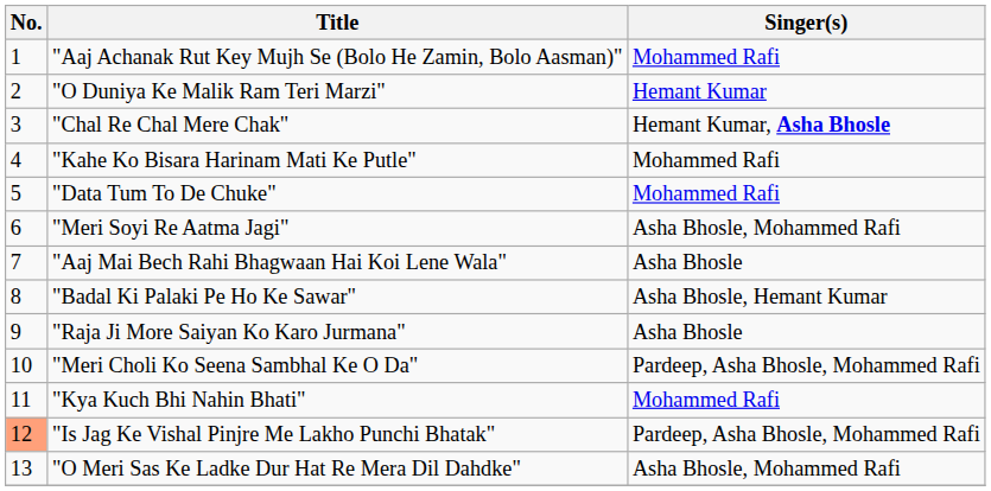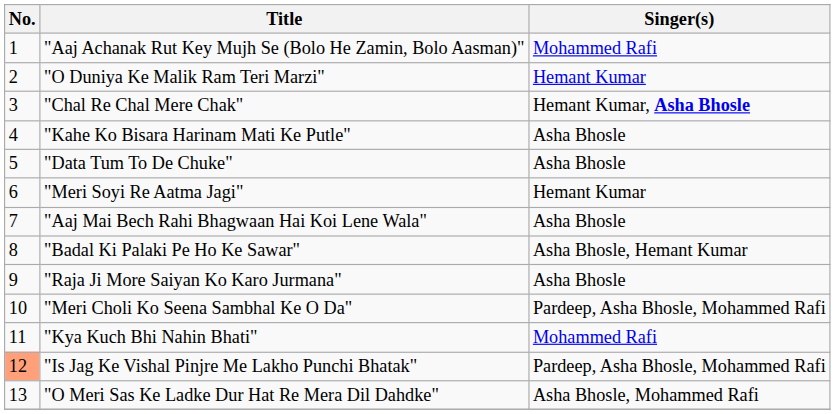 <table class="wikitable">
 <tr>
 <th>No.</th>
 <th>Title</th>
 <th>Singer(s)</th>
 </tr>
 <tr>
 <td>1</td>
 <td>"Aaj Achanak Rut Key Mujh Se (Bolo He Zamin, Bolo Aasman)"</td>
 <td><a href='#'>Mohammed Rafi</a></td>
 </tr>
 <tr>
 <td>2</td>
 <td>"O Duniya Ke Malik Ram Teri Marzi"</td>
 <td><a href='#'>Hemant Kumar</a></td>
 </tr>
 <tr>
 <td>3</td>
 <td>"Chal Re Chal Mere Chak"</td>
 <td>Hemant Kumar, <strong><a href='#'>Asha Bhosle</a></strong></td>
 </tr>
 <tr>
 <td>4</td>
 <td>"Kahe Ko Bisara Harinam Mati Ke Putle"</td>
-<td>Mohammed Rafi</td>
+<td>Asha Bhosle</td>
 </tr>
 <tr>
 <td>5</td>
 <td>"Data Tum To De Chuke"</td>
-<td><a href='#'>Mohammed Rafi</a></td>
+<td>Asha Bhosle</td>
 </tr>
 <tr>
 <td>6</td>
 <td>"Meri Soyi Re Aatma Jagi"</td>
-<td>Asha Bhosle, Mohammed Rafi</td>
+<td>Hemant Kumar</td>
 </tr>
 <tr>
 <td>7</td>
 <td>"Aaj Mai Bech Rahi Bhagwaan Hai Koi Lene Wala"</td>
 <td>Asha Bhosle</td>
 </tr>
 <tr>
 <td>8</td>
 <td>"Badal Ki Palaki Pe Ho Ke Sawar"</td>
 <td>Asha Bhosle, Hemant Kumar</td>
 </tr>
 <tr>
 <td>9</td>
 <td>"Raja Ji More Saiyan Ko Karo Jurmana"</td>
 <td>Asha Bhosle</td>
 </tr>
 <tr>
 <td>10</td>
 <td>"Meri Choli Ko Seena Sambhal Ke O Da"</td>
 <td>Pardeep, Asha Bhosle, Mohammed Rafi</td>
 </tr>
 <tr>
 <td>11</td>
 <td>"Kya Kuch Bhi Nahin Bhati"</td>
 <td><a href='#'>Mohammed Rafi</a></td>
 </tr>
 <tr>
 <td style="background: lightsalmon;">12</td>
 <td>"Is Jag Ke Vishal Pinjre Me Lakho Punchi Bhatak"</td>
 <td>Pardeep, Asha Bhosle, Mohammed Rafi</td>
 </tr>
 <tr>
 <td>13</td>
 <td>"O Meri Sas Ke Ladke Dur Hat Re Mera Dil Dahdke"</td>
 <td>Asha Bhosle, Mohammed Rafi</td>
 </tr>
 <tr>
 </tr>
 </table>
